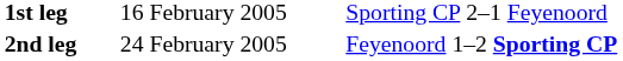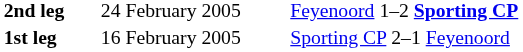 <table>
 <tr ---->
 <td width="75"></td>
 </tr>
 <tr ---->
 <td width="75"></td>
 <td width="150"></td>
 <td width="200"></td>
 </tr>
 <tr ---->
+<td><strong>2nd leg</strong></td>
+<td>24 February 2005</td>
+<td><a href='#'>Feyenoord</a> 1–2 <strong><a href='#'>Sporting CP</a></strong></td>
+</tr>
+<tr ---->
 <td><strong>1st leg</strong></td>
 <td>16 February 2005</td>
 <td><a href='#'>Sporting CP</a> 2–1 <a href='#'>Feyenoord</a></td>
 </tr>
-<tr ---->
-<td><strong>2nd leg</strong></td>
-<td>24 February 2005</td>
-<td><a href='#'>Feyenoord</a> 1–2 <strong><a href='#'>Sporting CP</a></strong></td>
-</tr>
 </table>
